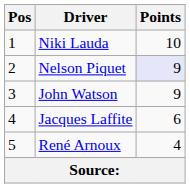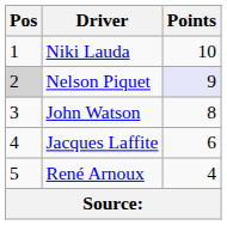 <table class="wikitable" style="font-size: 95%;">
 <tr>
 <th>Pos</th>
 <th>Driver</th>
 <th>Points</th>
 </tr>
 <tr>
 <td>1</td>
 <td> <a href='#'>Niki Lauda</a></td>
 <td style="text-align: right">10</td>
 </tr>
 <tr>
-<td>2</td>
+<td style="background: lightgrey;">2</td>
 <td> <a href='#'>Nelson Piquet</a></td>
 <td style="background: lavender; text-align: right">9</td>
 </tr>
 <tr>
 <td>3</td>
 <td> <a href='#'>John Watson</a></td>
-<td style="text-align: right">9</td>
+<td style="text-align: right">8</td>
 </tr>
 <tr>
 <td>4</td>
 <td> <a href='#'>Jacques Laffite</a></td>
 <td style="text-align: right">6</td>
 </tr>
 <tr>
 <td>5</td>
 <td> <a href='#'>René Arnoux</a></td>
 <td style="text-align: right">4</td>
 </tr>
 <tr>
 <th colspan=4>Source: </th>
 </tr>
 </table>
